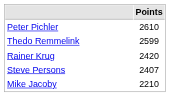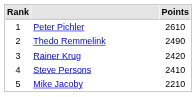 <table cellspacing="1" cellpadding="3" style="border:1px solid #AAAAAA;font-size:90%">
 <tr bgcolor="#E4E4E4">
+<th style="border-bottom:1px solid #AAAAAA" width=10>Rank</th>
 <th style="border-bottom:1px solid #AAAAAA" width=200></th>
 <th style="border-bottom:1px solid #AAAAAA" width=20>Points</th>
 </tr>
 <tr>
+<td align="center">1</td>
 <td> <a href='#'>Peter Pichler</a></td>
 <td align=center>2610</td>
 </tr>
 <tr>
+<td align="center">2</td>
 <td> <a href='#'>Thedo Remmelink</a></td>
-<td align=center>2599</td>
+<td align=center>2490</td>
 </tr>
 <tr>
+<td align="center">3</td>
 <td> <a href='#'>Rainer Krug</a></td>
 <td align=center>2420</td>
 </tr>
 <tr>
+<td align="center">4</td>
 <td> <a href='#'>Steve Persons</a></td>
-<td align=center>2407</td>
+<td align=center>2410</td>
 </tr>
 <tr>
+<td align="center">5</td>
 <td> <a href='#'>Mike Jacoby</a></td>
 <td align=center>2210</td>
 </tr>
 </table>
